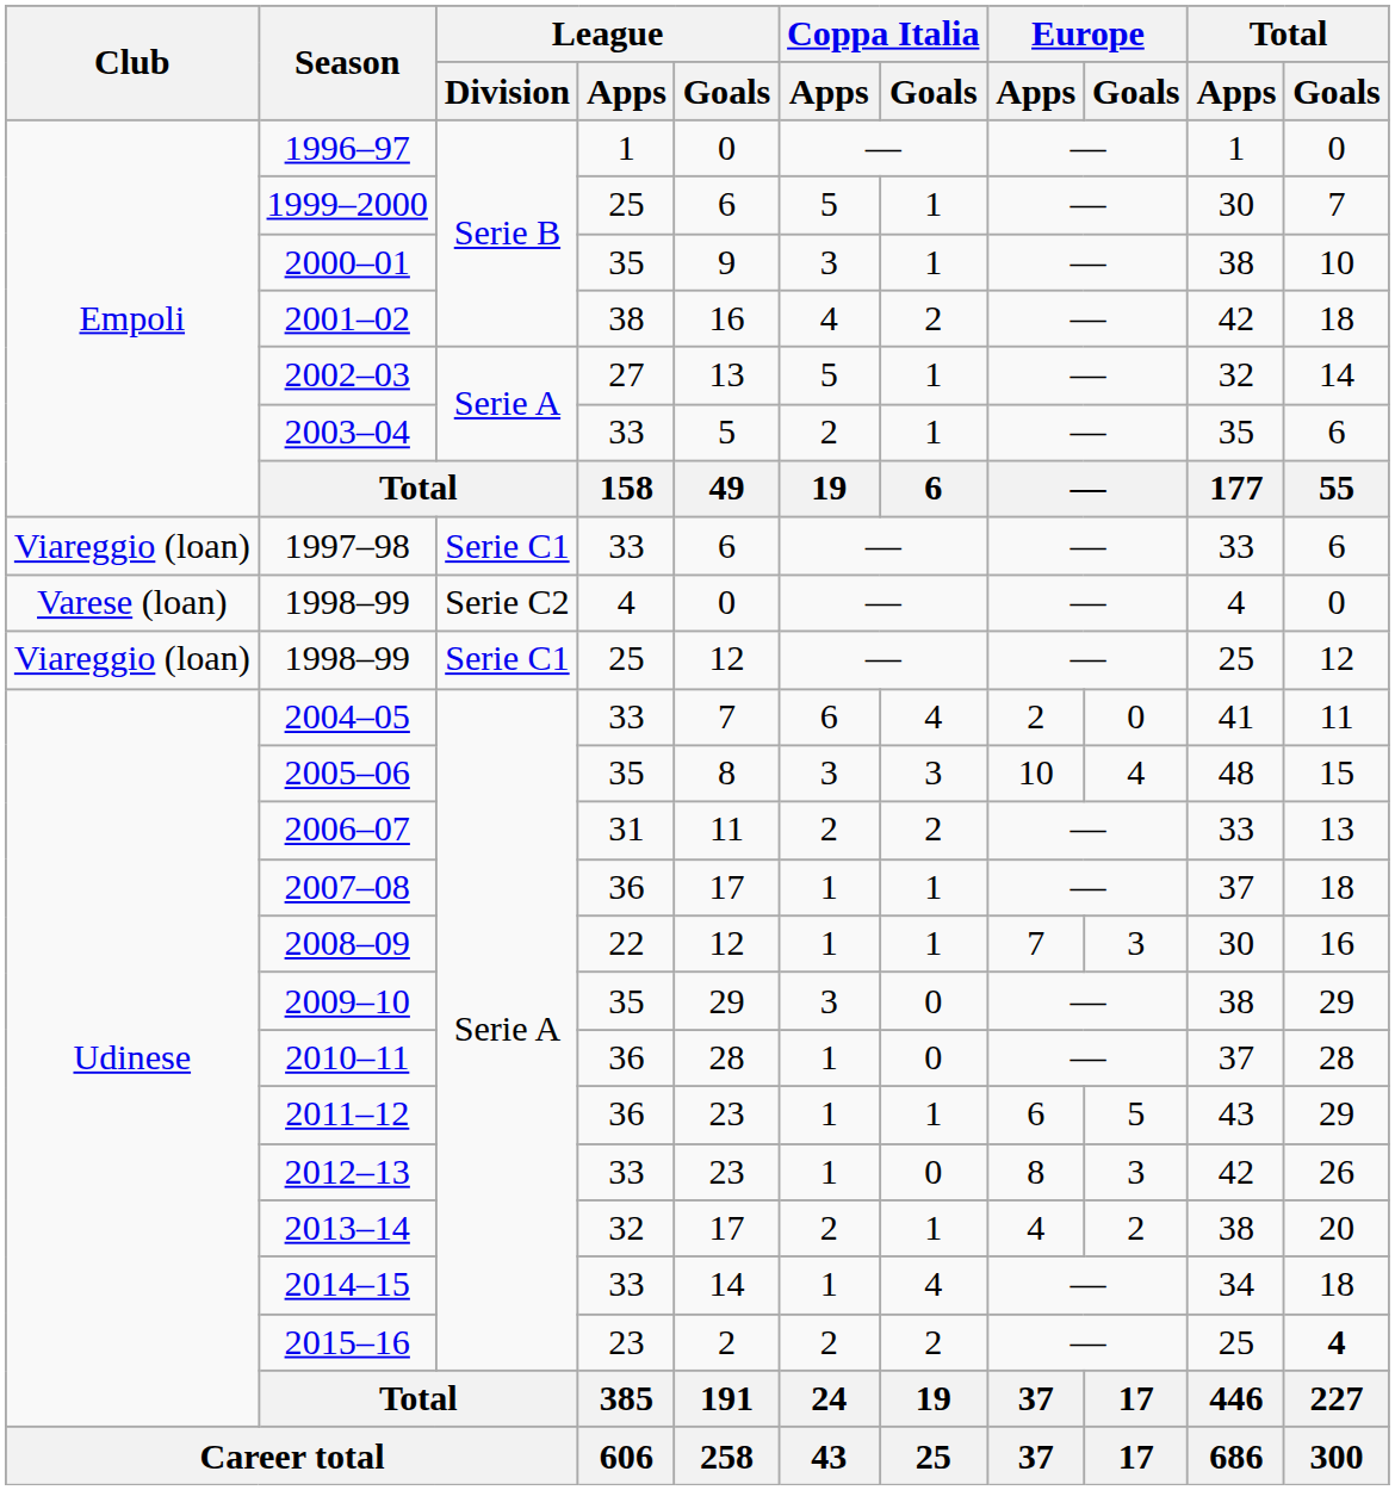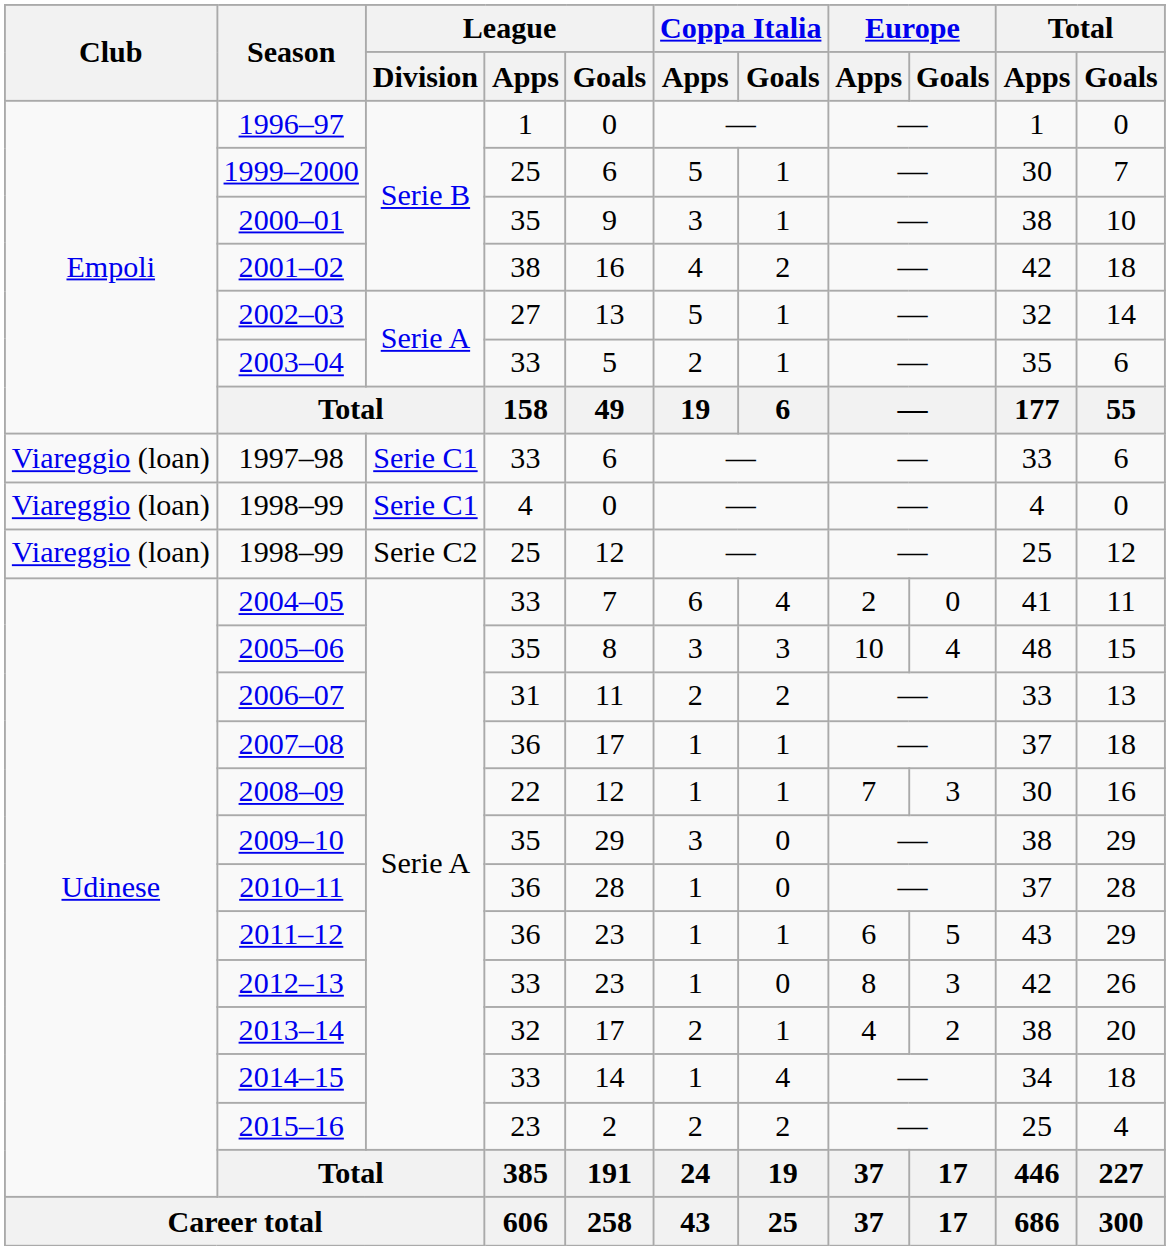 <table class="wikitable" style="text-align:center">
 <tr>
 <th rowspan="2">Club</th>
 <th rowspan="2">Season</th>
 <th colspan="3">League</th>
 <th colspan="2"><a href='#'>Coppa Italia</a></th>
 <th colspan="2"><a href='#'>Europe</a></th>
 <th colspan="2">Total</th>
 </tr>
 <tr>
 <th>Division</th>
 <th>Apps</th>
 <th>Goals</th>
 <th>Apps</th>
 <th>Goals</th>
 <th>Apps</th>
 <th>Goals</th>
 <th>Apps</th>
 <th>Goals</th>
 </tr>
 <tr>
 <td rowspan="7"><a href='#'>Empoli</a></td>
 <td><a href='#'>1996–97</a></td>
 <td rowspan="4"><a href='#'>Serie B</a></td>
 <td>1</td>
 <td>0</td>
 <td colspan="2">—</td>
 <td colspan="2">—</td>
 <td>1</td>
 <td>0</td>
 </tr>
 <tr>
 <td><a href='#'>1999–2000</a></td>
 <td>25</td>
 <td>6</td>
 <td>5</td>
 <td>1</td>
 <td colspan="2">—</td>
 <td>30</td>
 <td>7</td>
 </tr>
 <tr>
 <td><a href='#'>2000–01</a></td>
 <td>35</td>
 <td>9</td>
 <td>3</td>
 <td>1</td>
 <td colspan="2">—</td>
 <td>38</td>
 <td>10</td>
 </tr>
 <tr>
 <td><a href='#'>2001–02</a></td>
 <td>38</td>
 <td>16</td>
 <td>4</td>
 <td>2</td>
 <td colspan="2">—</td>
 <td>42</td>
 <td>18</td>
 </tr>
 <tr>
 <td><a href='#'>2002–03</a></td>
 <td rowspan="2"><a href='#'>Serie A</a></td>
 <td>27</td>
 <td>13</td>
 <td>5</td>
 <td>1</td>
 <td colspan="2">—</td>
 <td>32</td>
 <td>14</td>
 </tr>
 <tr>
 <td><a href='#'>2003–04</a></td>
 <td>33</td>
 <td>5</td>
 <td>2</td>
 <td>1</td>
 <td colspan="2">—</td>
 <td>35</td>
 <td>6</td>
 </tr>
 <tr>
 <th colspan="2">Total</th>
 <th>158</th>
 <th>49</th>
 <th>19</th>
 <th>6</th>
 <th colspan="2">—</th>
 <th>177</th>
 <th>55</th>
 </tr>
 <tr>
 <td><a href='#'>Viareggio</a> (loan)</td>
 <td>1997–98</td>
 <td><a href='#'>Serie C1</a></td>
 <td>33</td>
 <td>6</td>
 <td colspan="2">—</td>
 <td colspan="2">—</td>
 <td>33</td>
 <td>6</td>
 </tr>
 <tr>
-<td><a href='#'>Varese</a> (loan)</td>
+<td><a href='#'>Viareggio</a> (loan)</td>
 <td>1998–99</td>
-<td>Serie C2</td>
+<td><a href='#'>Serie C1</a></td>
 <td>4</td>
 <td>0</td>
 <td colspan="2">—</td>
 <td colspan="2">—</td>
 <td>4</td>
 <td>0</td>
 </tr>
 <tr>
 <td><a href='#'>Viareggio</a> (loan)</td>
 <td>1998–99</td>
-<td><a href='#'>Serie C1</a></td>
+<td>Serie C2</td>
 <td>25</td>
 <td>12</td>
 <td colspan="2">—</td>
 <td colspan="2">—</td>
 <td>25</td>
 <td>12</td>
 </tr>
 <tr>
 <td rowspan="13"><a href='#'>Udinese</a></td>
 <td><a href='#'>2004–05</a></td>
 <td rowspan="12">Serie A</td>
 <td>33</td>
 <td>7</td>
 <td>6</td>
 <td>4</td>
 <td>2</td>
 <td>0</td>
 <td>41</td>
 <td>11</td>
 </tr>
 <tr>
 <td><a href='#'>2005–06</a></td>
 <td>35</td>
 <td>8</td>
 <td>3</td>
 <td>3</td>
 <td>10</td>
 <td>4</td>
 <td>48</td>
 <td>15</td>
 </tr>
 <tr>
 <td><a href='#'>2006–07</a></td>
 <td>31</td>
 <td>11</td>
 <td>2</td>
 <td>2</td>
 <td colspan="2">—</td>
 <td>33</td>
 <td>13</td>
 </tr>
 <tr>
 <td><a href='#'>2007–08</a></td>
 <td>36</td>
 <td>17</td>
 <td>1</td>
 <td>1</td>
 <td colspan="2">—</td>
 <td>37</td>
 <td>18</td>
 </tr>
 <tr>
 <td><a href='#'>2008–09</a></td>
 <td>22</td>
 <td>12</td>
 <td>1</td>
 <td>1</td>
 <td>7</td>
 <td>3</td>
 <td>30</td>
 <td>16</td>
 </tr>
 <tr>
 <td><a href='#'>2009–10</a></td>
 <td>35</td>
 <td>29</td>
 <td>3</td>
 <td>0</td>
 <td colspan="2">—</td>
 <td>38</td>
 <td>29</td>
 </tr>
 <tr>
 <td><a href='#'>2010–11</a></td>
 <td>36</td>
 <td>28</td>
 <td>1</td>
 <td>0</td>
 <td colspan="2">—</td>
 <td>37</td>
 <td>28</td>
 </tr>
 <tr>
 <td><a href='#'>2011–12</a></td>
 <td>36</td>
 <td>23</td>
 <td>1</td>
 <td>1</td>
 <td>6</td>
 <td>5</td>
 <td>43</td>
 <td>29</td>
 </tr>
 <tr>
 <td><a href='#'>2012–13</a></td>
 <td>33</td>
 <td>23</td>
 <td>1</td>
 <td>0</td>
 <td>8</td>
 <td>3</td>
 <td>42</td>
 <td>26</td>
 </tr>
 <tr>
 <td><a href='#'>2013–14</a></td>
 <td>32</td>
 <td>17</td>
 <td>2</td>
 <td>1</td>
 <td>4</td>
 <td>2</td>
 <td>38</td>
 <td>20</td>
 </tr>
 <tr>
 <td><a href='#'>2014–15</a></td>
 <td>33</td>
 <td>14</td>
 <td>1</td>
 <td>4</td>
 <td colspan="2">—</td>
 <td>34</td>
 <td>18</td>
 </tr>
 <tr>
 <td><a href='#'>2015–16</a></td>
 <td>23</td>
 <td>2</td>
 <td>2</td>
 <td>2</td>
 <td colspan="2">—</td>
 <td>25</td>
-<td><strong>4</strong></td>
+<td>4</td>
 </tr>
 <tr>
 <th colspan="2">Total</th>
 <th>385</th>
 <th>191</th>
 <th>24</th>
 <th>19</th>
 <th>37</th>
 <th>17</th>
 <th>446</th>
 <th>227</th>
 </tr>
 <tr>
 <th colspan="3">Career total</th>
 <th>606</th>
 <th>258</th>
 <th>43</th>
 <th>25</th>
 <th>37</th>
 <th>17</th>
 <th>686</th>
 <th>300</th>
 </tr>
 </table>
